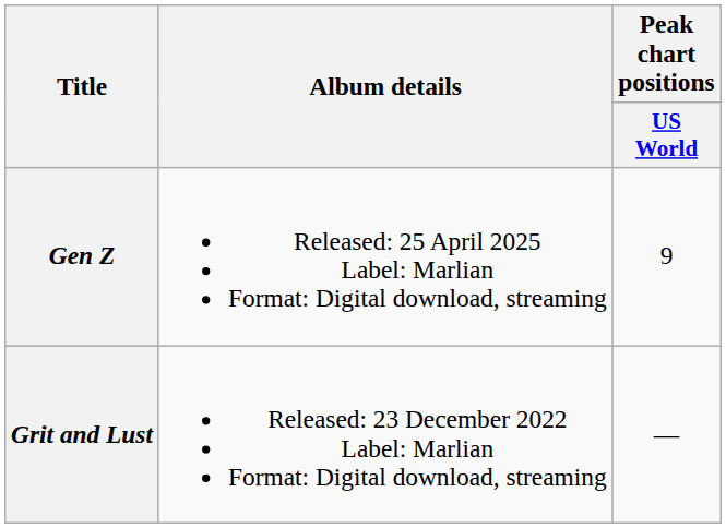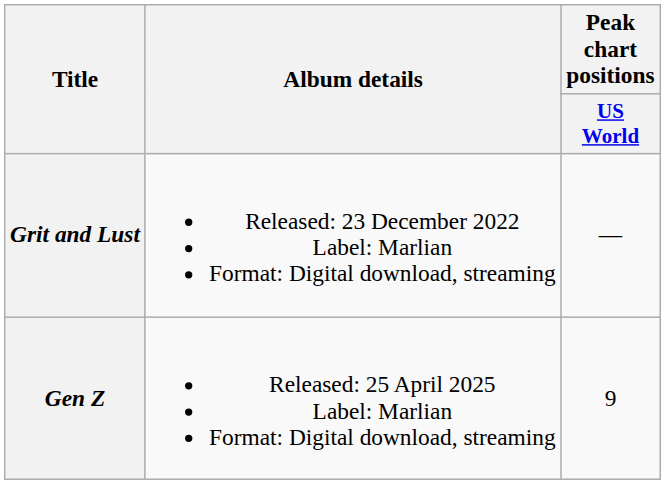 <table class="wikitable plainrowheaders" style="text-align:center">
 <tr>
 <th scope="col" rowspan="2">Title</th>
 <th scope="col" rowspan="2">Album details</th>
 <th scope="col" colspan="1">Peak chart positions</th>
 </tr>
 <tr>
 <th scope="col" style="width:3em;font-size:90%"><a href='#'>US<br>World</a><br></th>
 </tr>
 <tr>
+<th scope="row"><em>Grit and Lust</em></th>
+<td><br><ul><li>Released: 23 December 2022</li><li>Label: Marlian</li><li>Format: Digital download, streaming</li></ul></td>
+<td>—</td>
+</tr>
+<tr>
 <th scope="row"><em>Gen Z</em></th>
 <td><br><ul><li>Released: 25 April 2025</li><li>Label: Marlian</li><li>Format: Digital download, streaming</li></ul></td>
 <td>9</td>
 </tr>
-<tr>
-<th scope="row"><em>Grit and Lust</em></th>
-<td><br><ul><li>Released: 23 December 2022</li><li>Label: Marlian</li><li>Format: Digital download, streaming</li></ul></td>
-<td>—</td>
-</tr>
 </table>
